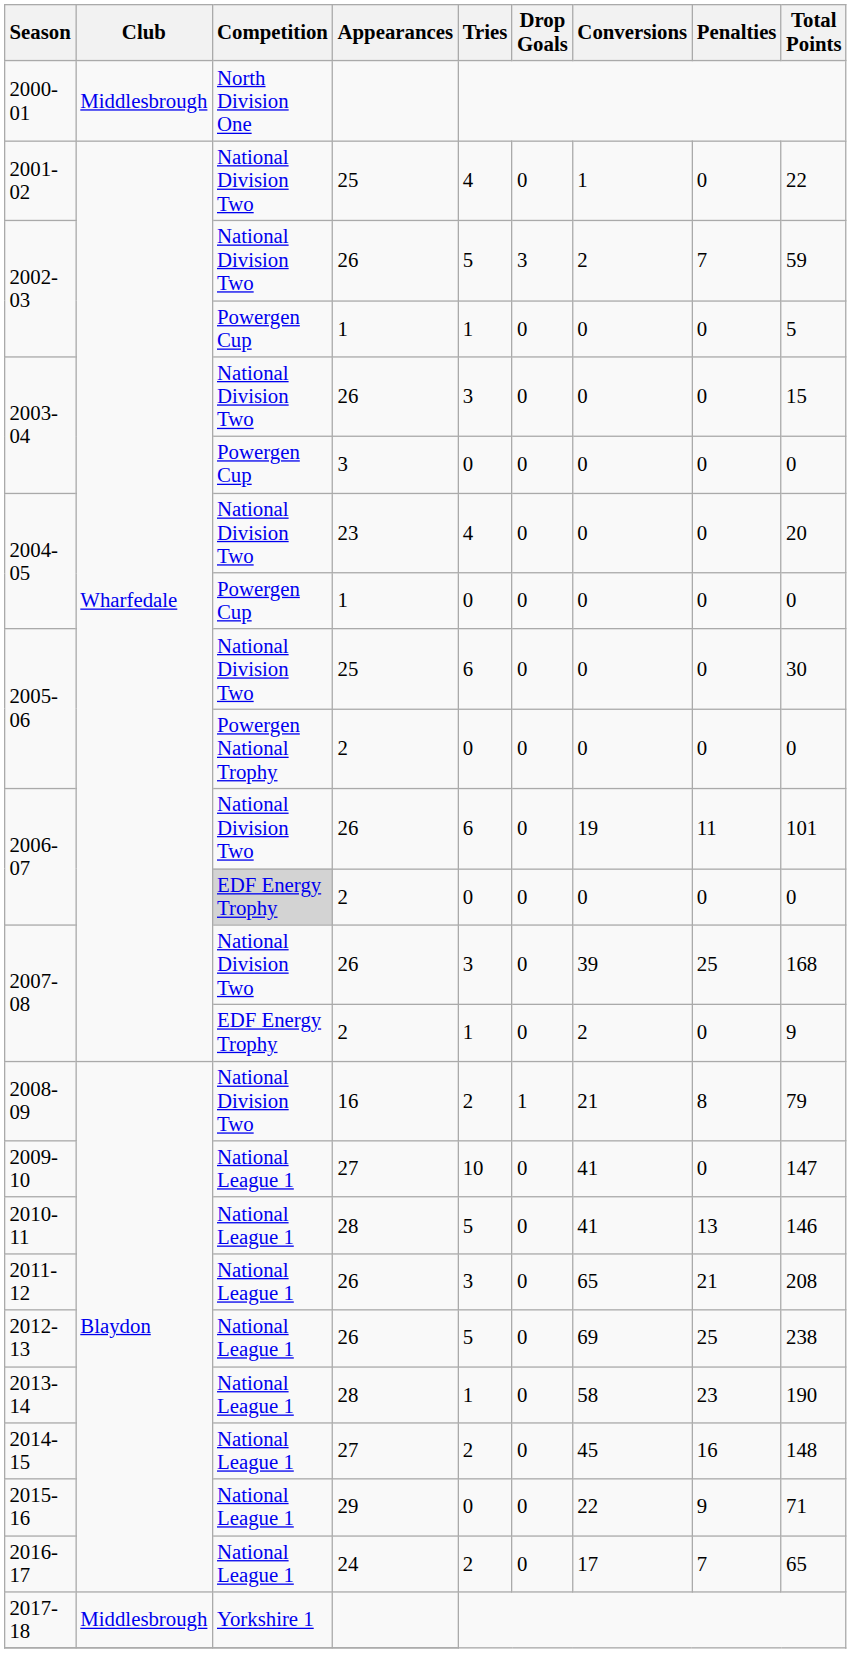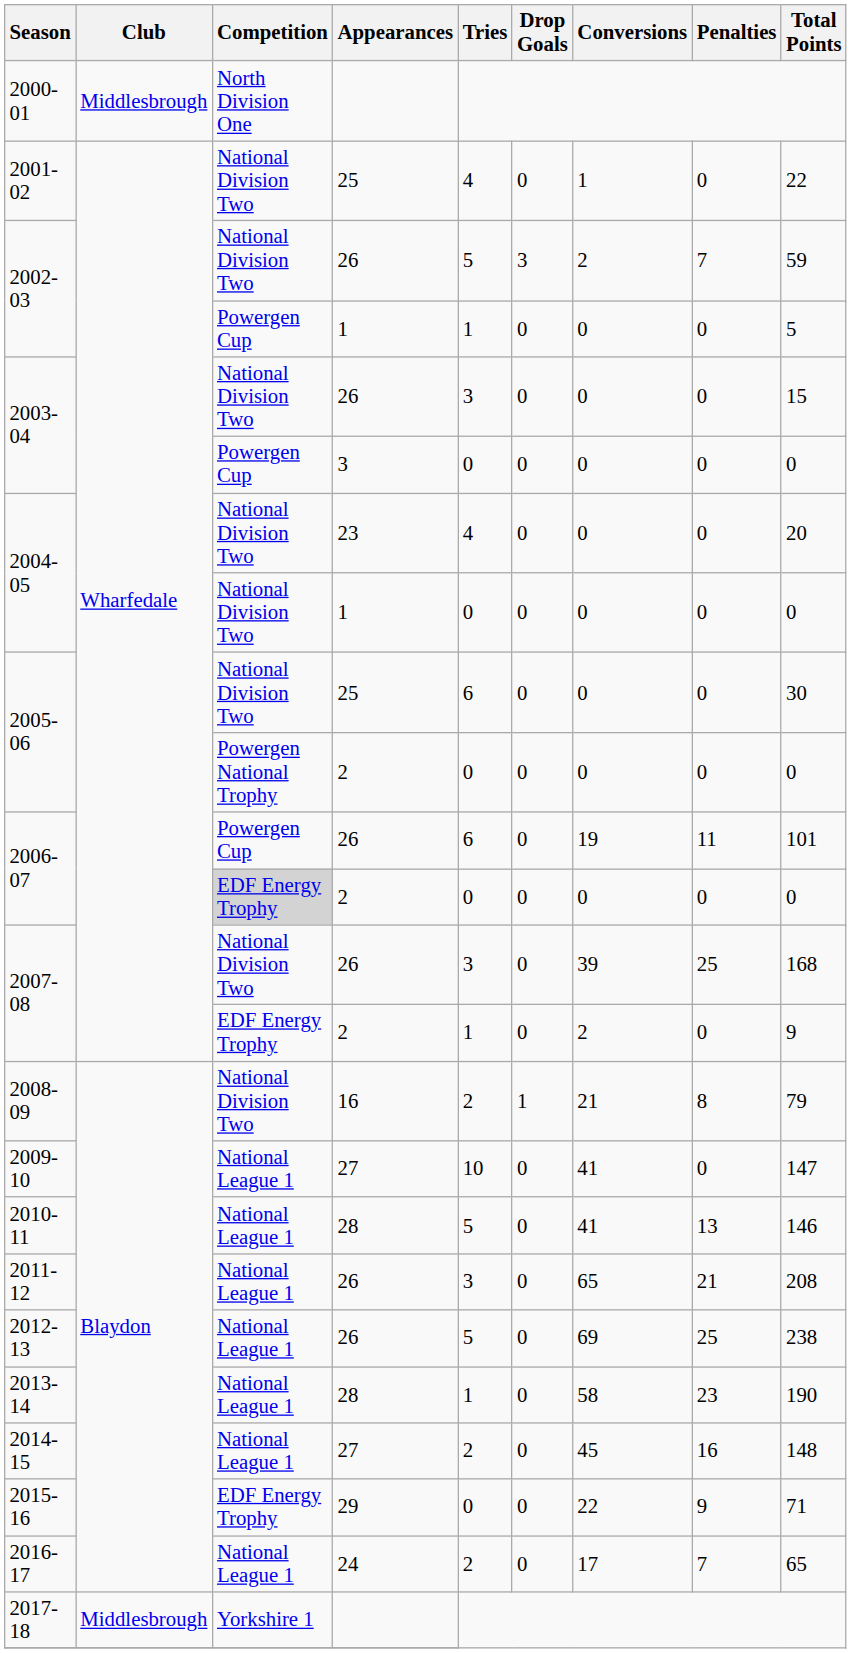 <table class="wikitable sortable">
 <tr>
 <th>Season</th>
 <th>Club</th>
 <th>Competition</th>
 <th>Appearances</th>
 <th>Tries</th>
 <th>Drop Goals</th>
 <th>Conversions</th>
 <th>Penalties</th>
 <th>Total Points</th>
 </tr>
 <tr>
 <td>2000-01</td>
 <td><a href='#'>Middlesbrough</a></td>
 <td><a href='#'>North Division One</a></td>
 <td></td>
 </tr>
 <tr>
 <td>2001-02</td>
 <td rowspan=13 align=left><a href='#'>Wharfedale</a></td>
 <td><a href='#'>National Division Two</a></td>
 <td>25</td>
 <td>4</td>
 <td>0</td>
 <td>1</td>
 <td>0</td>
 <td>22</td>
 </tr>
 <tr>
 <td rowspan=2 align=left>2002-03</td>
 <td><a href='#'>National Division Two</a></td>
 <td>26</td>
 <td>5</td>
 <td>3</td>
 <td>2</td>
 <td>7</td>
 <td>59</td>
 </tr>
 <tr>
 <td><a href='#'>Powergen Cup</a></td>
 <td>1</td>
 <td>1</td>
 <td>0</td>
 <td>0</td>
 <td>0</td>
 <td>5</td>
 </tr>
 <tr>
 <td rowspan=2 align=left>2003-04</td>
 <td><a href='#'>National Division Two</a></td>
 <td>26</td>
 <td>3</td>
 <td>0</td>
 <td>0</td>
 <td>0</td>
 <td>15</td>
 </tr>
 <tr>
 <td><a href='#'>Powergen Cup</a></td>
 <td>3</td>
 <td>0</td>
 <td>0</td>
 <td>0</td>
 <td>0</td>
 <td>0</td>
 </tr>
 <tr>
 <td rowspan=2 align=left>2004-05</td>
 <td><a href='#'>National Division Two</a></td>
 <td>23</td>
 <td>4</td>
 <td>0</td>
 <td>0</td>
 <td>0</td>
 <td>20</td>
 </tr>
 <tr>
-<td><a href='#'>Powergen Cup</a></td>
+<td><a href='#'>National Division Two</a></td>
 <td>1</td>
 <td>0</td>
 <td>0</td>
 <td>0</td>
 <td>0</td>
 <td>0</td>
 </tr>
 <tr>
 <td rowspan=2 align=left>2005-06</td>
 <td><a href='#'>National Division Two</a></td>
 <td>25</td>
 <td>6</td>
 <td>0</td>
 <td>0</td>
 <td>0</td>
 <td>30</td>
 </tr>
 <tr>
 <td><a href='#'>Powergen National Trophy</a></td>
 <td>2</td>
 <td>0</td>
 <td>0</td>
 <td>0</td>
 <td>0</td>
 <td>0</td>
 </tr>
 <tr>
 <td rowspan=2 align=left>2006-07</td>
-<td><a href='#'>National Division Two</a></td>
+<td><a href='#'>Powergen Cup</a></td>
 <td>26</td>
 <td>6</td>
 <td>0</td>
 <td>19</td>
 <td>11</td>
 <td>101</td>
 </tr>
 <tr>
 <td style="background: lightgrey;"><a href='#'>EDF Energy Trophy</a></td>
 <td>2</td>
 <td>0</td>
 <td>0</td>
 <td>0</td>
 <td>0</td>
 <td>0</td>
 </tr>
 <tr>
 <td rowspan=2 align=left>2007-08</td>
 <td><a href='#'>National Division Two</a></td>
 <td>26</td>
 <td>3</td>
 <td>0</td>
 <td>39</td>
 <td>25</td>
 <td>168</td>
 </tr>
 <tr>
 <td><a href='#'>EDF Energy Trophy</a></td>
 <td>2</td>
 <td>1</td>
 <td>0</td>
 <td>2</td>
 <td>0</td>
 <td>9</td>
 </tr>
 <tr>
 <td rowspan=1 align=left>2008-09</td>
 <td rowspan=9 align=left><a href='#'>Blaydon</a></td>
 <td><a href='#'>National Division Two</a></td>
 <td>16</td>
 <td>2</td>
 <td>1</td>
 <td>21</td>
 <td>8</td>
 <td>79</td>
 </tr>
 <tr>
 <td>2009-10</td>
 <td><a href='#'>National League 1</a></td>
 <td>27</td>
 <td>10</td>
 <td>0</td>
 <td>41</td>
 <td>0</td>
 <td>147</td>
 </tr>
 <tr>
 <td>2010-11</td>
 <td><a href='#'>National League 1</a></td>
 <td>28</td>
 <td>5</td>
 <td>0</td>
 <td>41</td>
 <td>13</td>
 <td>146</td>
 </tr>
 <tr>
 <td>2011-12</td>
 <td><a href='#'>National League 1</a></td>
 <td>26</td>
 <td>3</td>
 <td>0</td>
 <td>65</td>
 <td>21</td>
 <td>208</td>
 </tr>
 <tr>
 <td>2012-13</td>
 <td><a href='#'>National League 1</a></td>
 <td>26</td>
 <td>5</td>
 <td>0</td>
 <td>69</td>
 <td>25</td>
 <td>238</td>
 </tr>
 <tr>
 <td>2013-14</td>
 <td><a href='#'>National League 1</a></td>
 <td>28</td>
 <td>1</td>
 <td>0</td>
 <td>58</td>
 <td>23</td>
 <td>190</td>
 </tr>
 <tr>
 <td>2014-15</td>
 <td><a href='#'>National League 1</a></td>
 <td>27</td>
 <td>2</td>
 <td>0</td>
 <td>45</td>
 <td>16</td>
 <td>148</td>
 </tr>
 <tr>
 <td>2015-16</td>
-<td><a href='#'>National League 1</a></td>
+<td><a href='#'>EDF Energy Trophy</a></td>
 <td>29</td>
 <td>0</td>
 <td>0</td>
 <td>22</td>
 <td>9</td>
 <td>71</td>
 </tr>
 <tr>
 <td>2016-17</td>
 <td><a href='#'>National League 1</a></td>
 <td>24</td>
 <td>2</td>
 <td>0</td>
 <td>17</td>
 <td>7</td>
 <td>65</td>
 </tr>
 <tr>
 <td rowspan=1 align=left>2017-18</td>
 <td rowspan=1 align=left><a href='#'>Middlesbrough</a></td>
 <td><a href='#'>Yorkshire 1</a></td>
 <td></td>
 </tr>
 <tr>
 </tr>
 </table>
